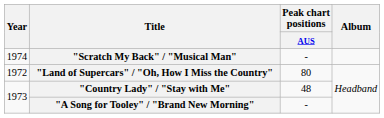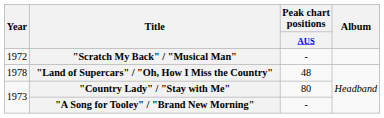 <table class="wikitable plainrowheaders" style="text-align:center;" border="1">
 <tr>
 <th scope="col" rowspan="2">Year</th>
 <th scope="col" rowspan="2" style="width:24em;">Title</th>
 <th scope="col" colspan="1">Peak chart<br>positions</th>
 <th scope="col" rowspan="2">Album</th>
 </tr>
 <tr>
 <th scope="col" style="text-align:center;"><small><a href='#'>AUS</a></small><br></th>
 </tr>
 <tr>
-<td>1974</td>
+<td>1972</td>
 <th scope="row">"Scratch My Back" / "Musical Man"</th>
 <td style="text-align:center;">-</td>
 <td></td>
 </tr>
 <tr>
-<td>1972</td>
+<td>1978</td>
 <th scope="row">"Land of Supercars" / "Oh, How I Miss the Country"</th>
-<td style="text-align:center;">80</td>
+<td style="text-align:center;">48</td>
 <td rowspan="3"><em>Headband</em></td>
 </tr>
 <tr>
 <td rowspan="2">1973</td>
 <th scope="row">"Country Lady" / "Stay with Me"</th>
-<td style="text-align:center;">48</td>
+<td style="text-align:center;">80</td>
 </tr>
 <tr>
 <th scope="row">"A Song for Tooley" / "Brand New Morning"</th>
 <td style="text-align:center;">-</td>
 </tr>
 </table>
